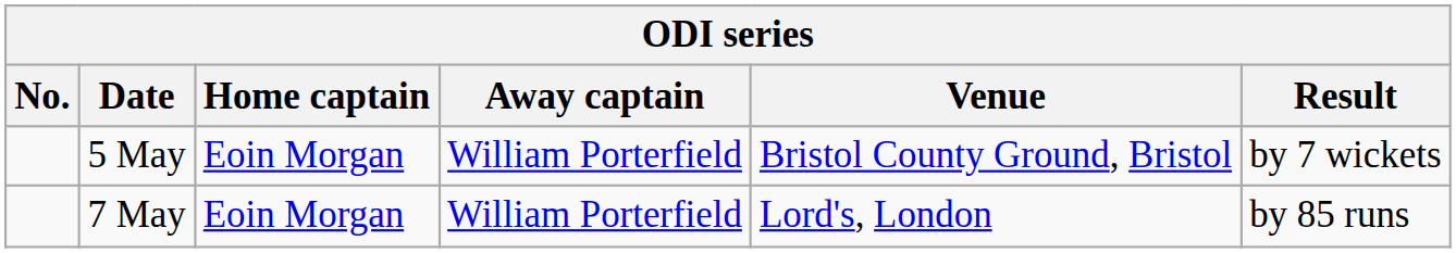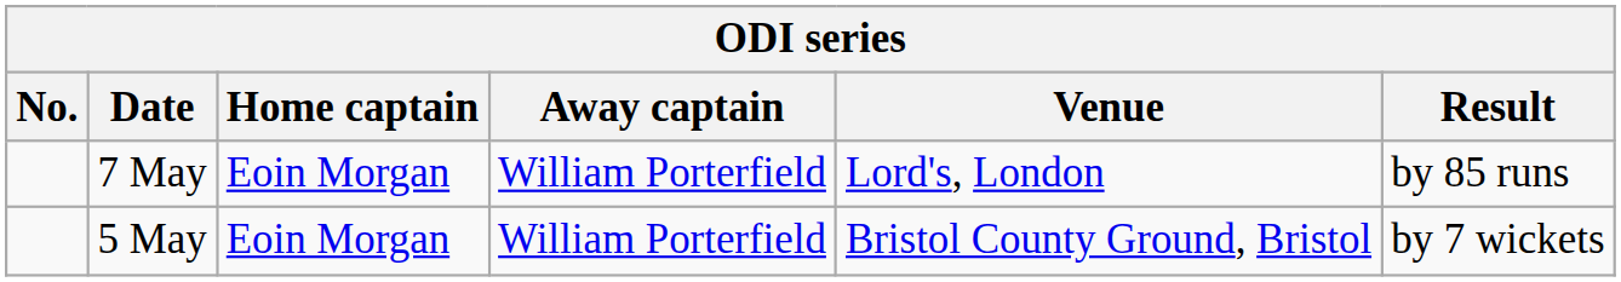 <table class="wikitable">
 <tr>
 <th colspan="6">ODI series</th>
 </tr>
 <tr>
 <th>No.</th>
 <th>Date</th>
 <th>Home captain</th>
 <th>Away captain</th>
 <th>Venue</th>
 <th>Result</th>
 </tr>
 <tr>
 <td></td>
+<td>7 May</td>
+<td><a href='#'>Eoin Morgan</a></td>
+<td><a href='#'>William Porterfield</a></td>
+<td><a href='#'>Lord's</a>, <a href='#'>London</a></td>
+<td> by 85 runs</td>
+</tr>
+<tr>
+<td></td>
 <td>5 May</td>
 <td><a href='#'>Eoin Morgan</a></td>
 <td><a href='#'>William Porterfield</a></td>
 <td><a href='#'>Bristol County Ground</a>, <a href='#'>Bristol</a></td>
 <td> by 7 wickets</td>
 </tr>
-<tr>
-<td></td>
-<td>7 May</td>
-<td><a href='#'>Eoin Morgan</a></td>
-<td><a href='#'>William Porterfield</a></td>
-<td><a href='#'>Lord's</a>, <a href='#'>London</a></td>
-<td> by 85 runs</td>
-</tr>
 </table>
